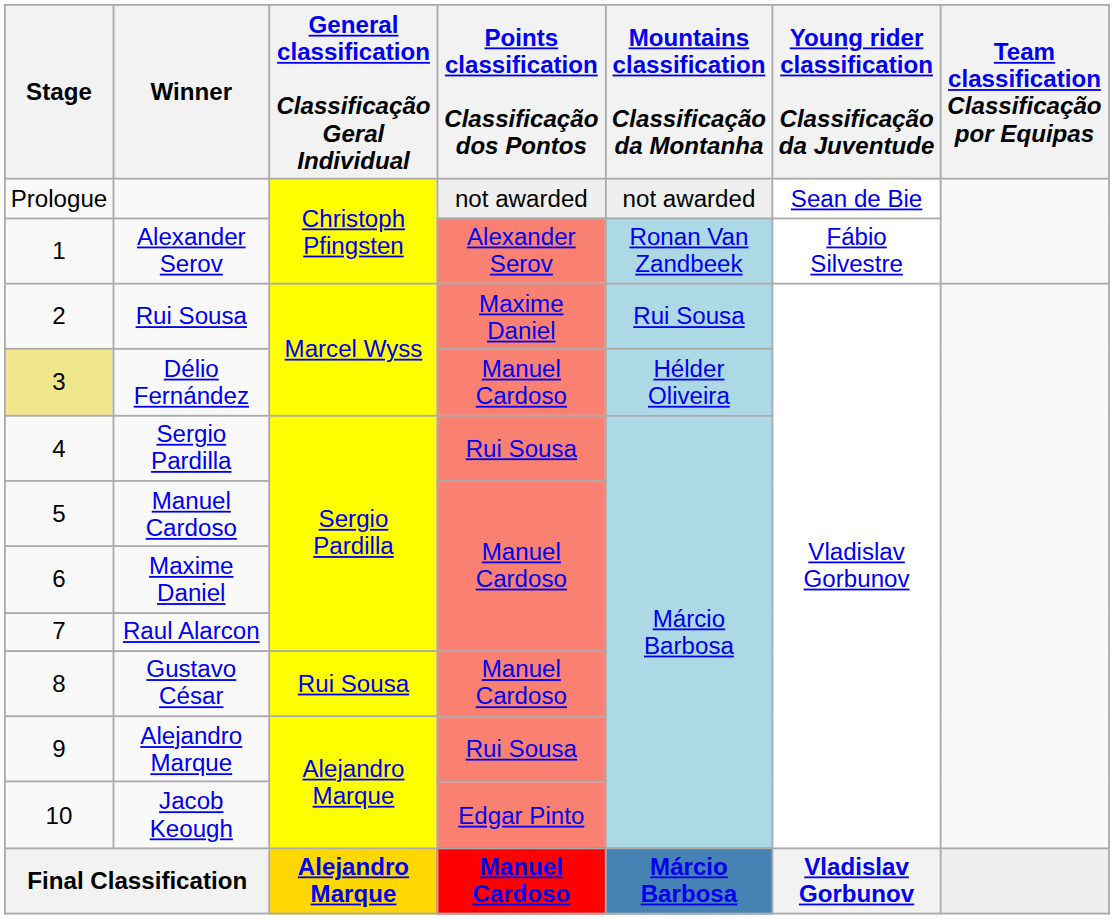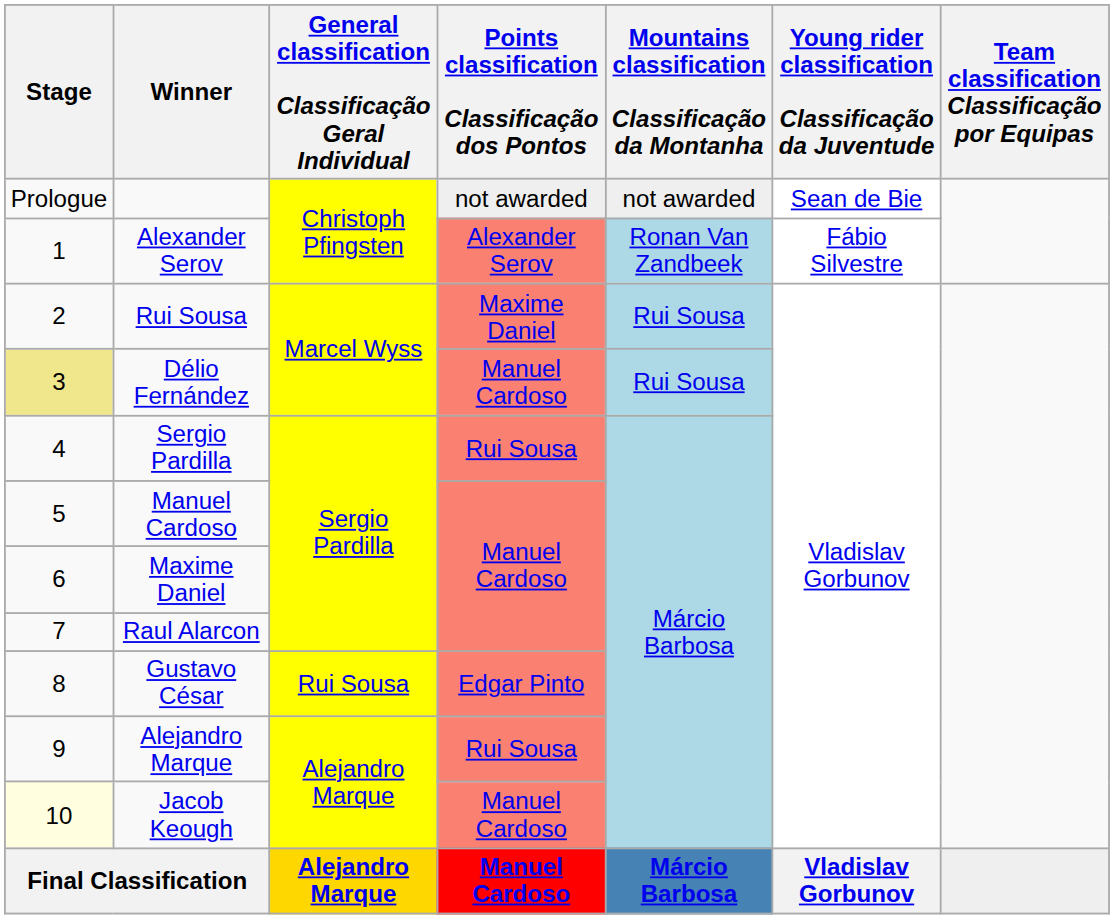 <table class="wikitable" style="text-align: center; font-size:smaller;">
 <tr>
 <th style="width:1%;">Stage</th>
 <th style="width:14%;">Winner</th>
 <th style="width:12%;"><a href='#'>General classification</a><br><br><em>Classificação Geral Individual</em></th>
 <th style="width:12%;"><a href='#'>Points classification</a><br><br><em>Classificação dos Pontos</em></th>
 <th style="width:12%;"><a href='#'>Mountains classification</a><br><br><em>Classificação da Montanha</em></th>
 <th style="width:12%;"><a href='#'>Young rider classification</a><br><br><em>Classificação da Juventude</em></th>
 <th style="width:12%;"><a href='#'>Team classification</a><br><em>Classificação por Equipas</em></th>
 </tr>
 <tr>
 <td>Prologue</td>
 <td></td>
 <td style="background:yellow;" rowspan=2><a href='#'>Christoph Pfingsten</a></td>
 <td style="background:#EFEFEF;">not awarded</td>
 <td style="background:#EFEFEF;">not awarded</td>
 <td style="background:white;"><a href='#'>Sean de Bie</a></td>
 <td rowspan=2></td>
 </tr>
 <tr>
 <td>1</td>
 <td><a href='#'>Alexander Serov</a></td>
 <td style="background:salmon;"><a href='#'>Alexander Serov</a></td>
 <td style="background:lightblue;"><a href='#'>Ronan Van Zandbeek</a></td>
 <td style="background:white;"><a href='#'>Fábio Silvestre</a></td>
 </tr>
 <tr>
 <td>2</td>
 <td><a href='#'>Rui Sousa</a></td>
 <td style="background:yellow;" rowspan=2><a href='#'>Marcel Wyss</a></td>
 <td style="background:salmon;"><a href='#'>Maxime Daniel</a></td>
 <td style="background:lightblue;"><a href='#'>Rui Sousa</a></td>
 <td style="background:white;" rowspan=9><a href='#'>Vladislav Gorbunov</a></td>
 <td rowspan=9></td>
 </tr>
 <tr>
 <td style="background: khaki;">3</td>
 <td><a href='#'>Délio Fernández</a></td>
 <td style="background:salmon;"><a href='#'>Manuel Cardoso</a></td>
-<td style="background:lightblue;"><a href='#'>Hélder Oliveira</a></td>
+<td style="background:lightblue;"><a href='#'>Rui Sousa</a></td>
 </tr>
 <tr>
 <td>4</td>
 <td><a href='#'>Sergio Pardilla</a></td>
 <td style="background:yellow;" rowspan=4><a href='#'>Sergio Pardilla</a></td>
 <td style="background:salmon;"><a href='#'>Rui Sousa</a></td>
 <td style="background:lightblue;" rowspan=7><a href='#'>Márcio Barbosa</a></td>
 </tr>
 <tr>
 <td>5</td>
 <td><a href='#'>Manuel Cardoso</a></td>
 <td style="background:salmon;" rowspan=3><a href='#'>Manuel Cardoso</a></td>
 </tr>
 <tr>
 <td>6</td>
 <td><a href='#'>Maxime Daniel</a></td>
 </tr>
 <tr>
 <td>7</td>
 <td><a href='#'>Raul Alarcon</a></td>
 </tr>
 <tr>
 <td>8</td>
 <td><a href='#'>Gustavo César</a></td>
 <td style="background:yellow;"><a href='#'>Rui Sousa</a></td>
-<td style="background:salmon;"><a href='#'>Manuel Cardoso</a></td>
+<td style="background:salmon;"><a href='#'>Edgar Pinto</a></td>
 </tr>
 <tr>
 <td>9</td>
 <td><a href='#'>Alejandro Marque</a></td>
 <td style="background:yellow;" rowspan=2><a href='#'>Alejandro Marque</a></td>
 <td style="background:salmon;"><a href='#'>Rui Sousa</a></td>
 </tr>
 <tr>
-<td>10</td>
+<td style="background: lightyellow;">10</td>
 <td><a href='#'>Jacob Keough</a></td>
-<td style="background:salmon;"><a href='#'>Edgar Pinto</a></td>
+<td style="background:salmon;"><a href='#'>Manuel Cardoso</a></td>
 </tr>
 <tr>
 <th colspan=2><strong>Final Classification</strong></th>
 <th style="background:gold; width:15%;"><a href='#'>Alejandro Marque</a></th>
 <th style="background:red; width:15%;"><a href='#'>Manuel Cardoso</a></th>
 <th style="background:steelblue;"><a href='#'>Márcio Barbosa</a></th>
 <th style="background:offwhite; width:15%;"><a href='#'>Vladislav Gorbunov</a></th>
 <th style="background:#efefef; width:15%;"></th>
 </tr>
 </table>
